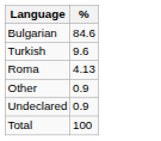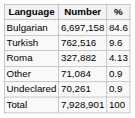 <table class="wikitable">
 <tr>
 <th>Language</th>
+<th>Number</th>
 <th>%</th>
 </tr>
 <tr>
 <td>Bulgarian</td>
+<td>6,697,158</td>
 <td>84.6</td>
 </tr>
 <tr>
 <td>Turkish</td>
+<td>762,516</td>
 <td>9.6</td>
 </tr>
 <tr>
 <td>Roma</td>
+<td>327,882</td>
 <td>4.13</td>
 </tr>
 <tr>
 <td>Other</td>
+<td>71,084</td>
 <td>0.9</td>
 </tr>
 <tr>
 <td>Undeclared</td>
+<td>70,261</td>
 <td>0.9</td>
 </tr>
 <tr>
 <td>Total</td>
+<td>7,928,901</td>
 <td>100</td>
 </tr>
 </table>
